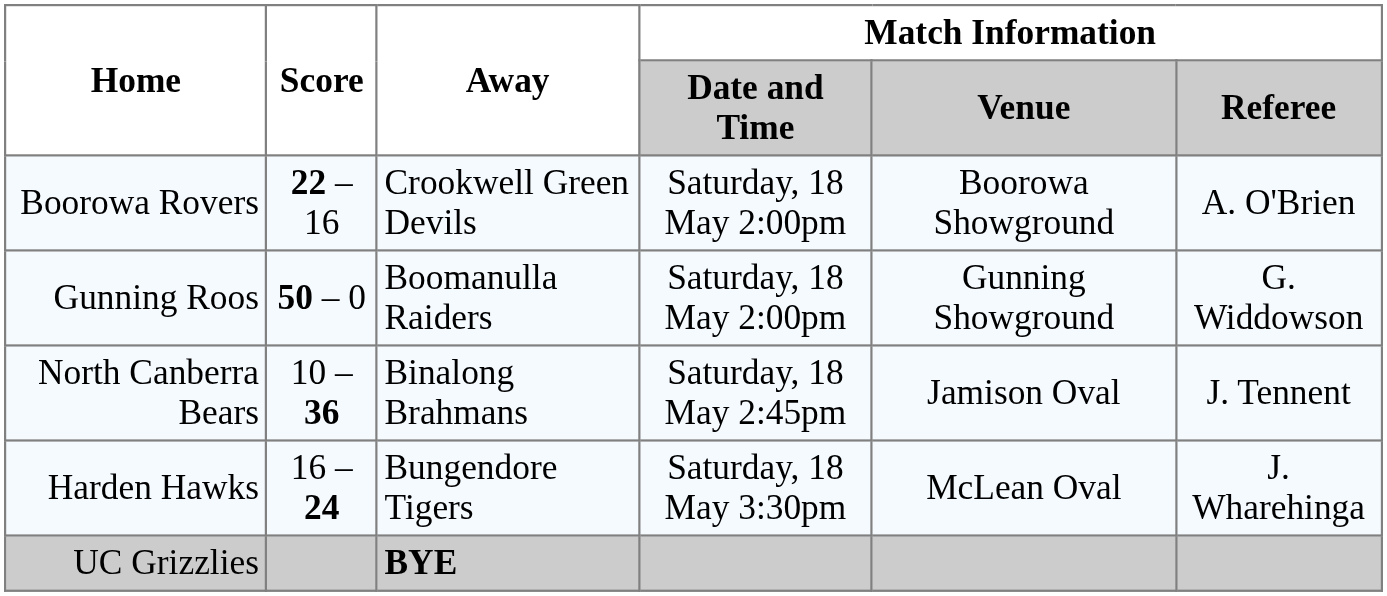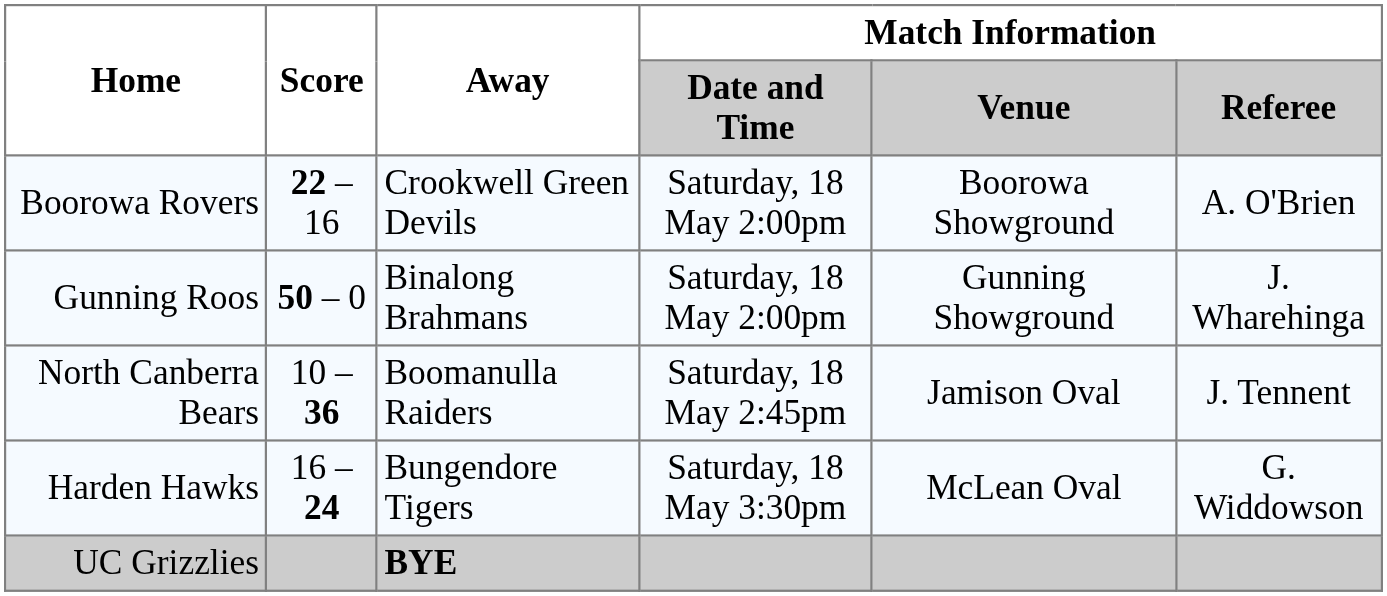 <table border="1" cellpadding="3" cellspacing="0" width="100%" style="border-collapse:collapse;  text-align:center;">
 <tr>
 <th rowspan="2" width="19%">Home</th>
 <th rowspan="2" width="8%">Score</th>
 <th rowspan="2" width="19%">Away</th>
 <th colspan="3">Match Information</th>
 </tr>
 <tr bgcolor="#CCCCCC">
 <th width="17%">Date and Time</th>
 <th width="22%">Venue</th>
 <th width="50%">Referee</th>
 </tr>
 <tr style="text-align:center; background:#f5faff;">
 <td align="right">Boorowa Rovers <strong></strong></td>
 <td align="center"><strong>22</strong> – 16</td>
 <td align="left"> Crookwell Green Devils</td>
 <td>Saturday, 18 May 2:00pm</td>
 <td>Boorowa Showground</td>
 <td>A. O'Brien</td>
 </tr>
 <tr style="text-align:center; background:#f5faff;">
 <td align="right">Gunning Roos </td>
 <td align="center"><strong>50</strong> – 0</td>
-<td align="left"> Boomanulla Raiders</td>
+<td align="left"> Binalong Brahmans</td>
 <td>Saturday, 18 May 2:00pm</td>
 <td>Gunning Showground</td>
-<td>G. Widdowson</td>
+<td>J. Wharehinga</td>
 </tr>
 <tr style="text-align:center; background:#f5faff;">
 <td align="right">North Canberra Bears </td>
 <td align="center">10 – <strong>36</strong></td>
-<td align="left"> Binalong Brahmans</td>
+<td align="left"> Boomanulla Raiders</td>
 <td>Saturday, 18 May 2:45pm</td>
 <td>Jamison Oval</td>
 <td>J. Tennent</td>
 </tr>
 <tr style="text-align:center; background:#f5faff;">
 <td align="right">Harden Hawks </td>
 <td align="center">16 – <strong>24</strong></td>
 <td align="left"> Bungendore Tigers</td>
 <td>Saturday, 18 May 3:30pm</td>
 <td>McLean Oval</td>
-<td>J. Wharehinga</td>
+<td>G. Widdowson</td>
 </tr>
 <tr style="text-align:center; background:#CCCCCC;">
 <td align="right">UC Grizzlies </td>
 <td></td>
 <td align="left"><strong>BYE</strong></td>
 <td></td>
 <td></td>
 <td></td>
 </tr>
 </table>
